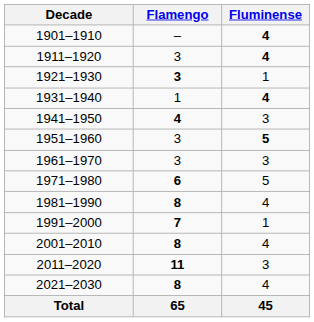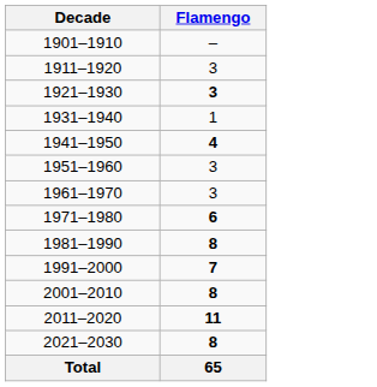 <table class="wikitable" style="text-align:center;">
 <tr>
 <th width="150">Decade</th>
 <th width="100"><a href='#'>Flamengo</a></th>
-<th width="100"><a href='#'>Fluminense</a></th>
 </tr>
 <tr>
 <td>1901–1910</td>
 <td>–</td>
-<td><strong>4</strong></td>
 </tr>
 <tr>
 <td>1911–1920</td>
 <td>3</td>
-<td><strong>4</strong></td>
 </tr>
 <tr>
 <td>1921–1930</td>
 <td><strong>3</strong></td>
-<td>1</td>
 </tr>
 <tr>
 <td>1931–1940</td>
 <td>1</td>
-<td><strong>4</strong></td>
 </tr>
 <tr>
 <td>1941–1950</td>
 <td><strong>4</strong></td>
-<td>3</td>
 </tr>
 <tr>
 <td>1951–1960</td>
 <td>3</td>
-<td><strong>5</strong></td>
 </tr>
 <tr>
 <td>1961–1970</td>
-<td>3</td>
 <td>3</td>
 </tr>
 <tr>
 <td>1971–1980</td>
 <td><strong>6</strong></td>
-<td>5</td>
 </tr>
 <tr>
 <td>1981–1990</td>
 <td><strong>8</strong></td>
-<td>4</td>
 </tr>
 <tr>
 <td>1991–2000</td>
 <td><strong>7</strong></td>
-<td>1</td>
 </tr>
 <tr>
 <td>2001–2010</td>
 <td><strong>8</strong></td>
-<td>4</td>
 </tr>
 <tr>
 <td>2011–2020</td>
 <td><strong>11</strong></td>
-<td>3</td>
 </tr>
 <tr>
 <td>2021–2030</td>
 <td><strong>8</strong></td>
-<td>4</td>
 </tr>
 <tr>
 <th>Total</th>
 <th>65</th>
-<th>45</th>
 </tr>
 </table>
